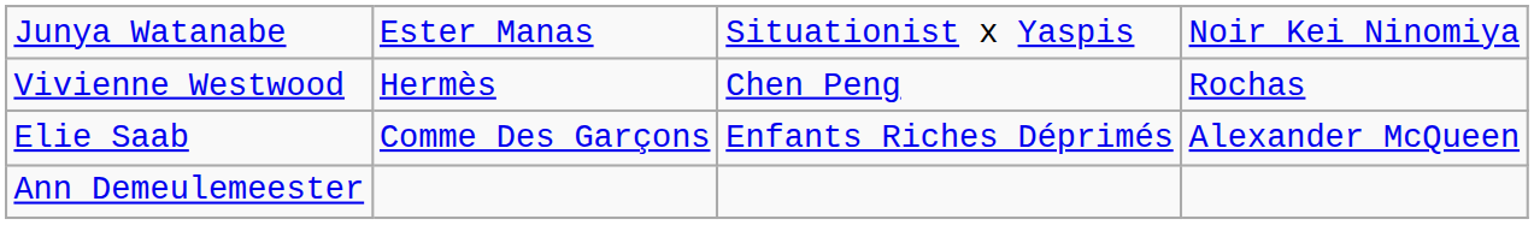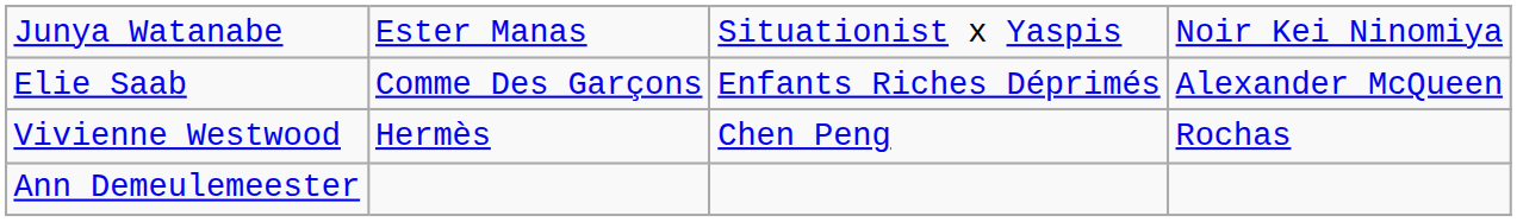 <table class="wikitable">
 <tr>
 <td><a href='#'>Junya Watanabe</a></td>
 <td><a href='#'>Ester Manas</a></td>
 <td><a href='#'>Situationist</a> x <a href='#'>Yaspis</a></td>
 <td><a href='#'>Noir Kei Ninomiya</a></td>
 </tr>
 <tr>
+<td><a href='#'>Elie Saab</a></td>
+<td><a href='#'>Comme Des Garçons</a></td>
+<td><a href='#'>Enfants Riches Déprimés</a></td>
+<td><a href='#'>Alexander McQueen</a></td>
+</tr>
+<tr>
 <td><a href='#'>Vivienne Westwood</a></td>
 <td><a href='#'>Hermès</a></td>
 <td><a href='#'>Chen Peng</a></td>
 <td><a href='#'>Rochas</a></td>
-</tr>
-<tr>
-<td><a href='#'>Elie Saab</a></td>
-<td><a href='#'>Comme Des Garçons</a></td>
-<td><a href='#'>Enfants Riches Déprimés</a></td>
-<td><a href='#'>Alexander McQueen</a></td>
 </tr>
 <tr>
 <td><a href='#'>Ann Demeulemeester</a></td>
 <td></td>
 <td></td>
 <td></td>
 </tr>
 </table>
